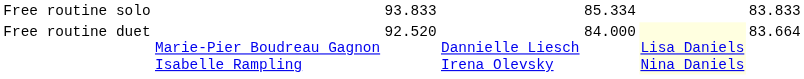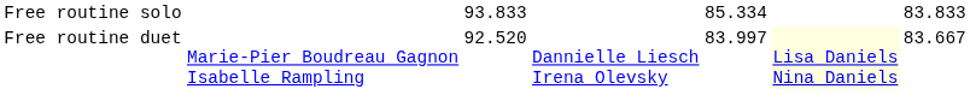 <table>
 <tr valign="top">
 <td>Free routine solo</td>
 <td></td>
 <td align="right">93.833</td>
 <td></td>
 <td align="right">85.334</td>
 <td></td>
 <td align="right">83.833</td>
 </tr>
 <tr valign="top">
 <td>Free routine duet</td>
 <td><br><a href='#'>Marie-Pier Boudreau Gagnon</a><br><a href='#'>Isabelle Rampling</a></td>
 <td align="right">92.520</td>
 <td><br><a href='#'>Dannielle Liesch</a><br><a href='#'>Irena Olevsky</a></td>
-<td align="right">84.000</td>
+<td align="right">83.997</td>
 <td style="background: lightyellow;"><br><a href='#'>Lisa Daniels</a><br><a href='#'>Nina Daniels</a></td>
-<td align="right">83.664</td>
+<td align="right">83.667</td>
 </tr>
 </table>
